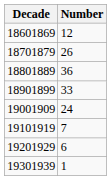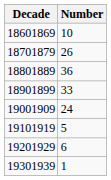 <table class="wikitable sortable">
 <tr>
 <th>Decade</th>
 <th>Number</th>
 </tr>
 <tr>
 <td>18601869</td>
-<td>12</td>
+<td>10</td>
 </tr>
 <tr>
 <td>18701879</td>
 <td>26</td>
 </tr>
 <tr>
 <td>18801889</td>
 <td>36</td>
 </tr>
 <tr>
 <td>18901899</td>
 <td>33</td>
 </tr>
 <tr>
 <td>19001909</td>
 <td>24</td>
 </tr>
 <tr>
 <td>19101919</td>
-<td>7</td>
+<td>5</td>
 </tr>
 <tr>
 <td>19201929</td>
 <td>6</td>
 </tr>
 <tr>
 <td>19301939</td>
 <td>1</td>
 </tr>
 </table>
